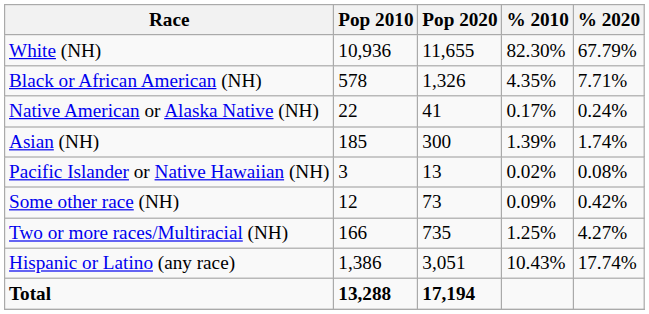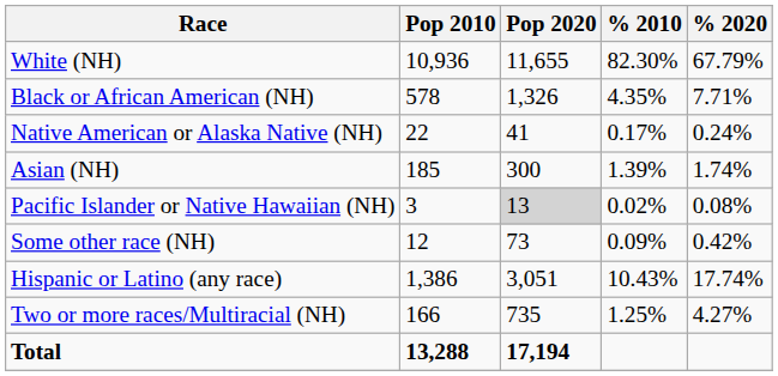 <table class="wikitable">
 <tr>
 <th>Race</th>
 <th>Pop 2010</th>
 <th>Pop 2020</th>
 <th>% 2010</th>
 <th>% 2020</th>
 </tr>
 <tr>
 <td><a href='#'>White</a> (NH)</td>
 <td>10,936</td>
 <td>11,655</td>
 <td>82.30%</td>
 <td>67.79%</td>
 </tr>
 <tr>
 <td><a href='#'>Black or African American</a> (NH)</td>
 <td>578</td>
 <td>1,326</td>
 <td>4.35%</td>
 <td>7.71%</td>
 </tr>
 <tr>
 <td><a href='#'>Native American</a> or <a href='#'>Alaska Native</a> (NH)</td>
 <td>22</td>
 <td>41</td>
 <td>0.17%</td>
 <td>0.24%</td>
 </tr>
 <tr>
 <td><a href='#'>Asian</a> (NH)</td>
 <td>185</td>
 <td>300</td>
 <td>1.39%</td>
 <td>1.74%</td>
 </tr>
 <tr>
 <td><a href='#'>Pacific Islander</a> or <a href='#'>Native Hawaiian</a> (NH)</td>
 <td>3</td>
-<td>13</td>
+<td style="background: lightgrey;">13</td>
 <td>0.02%</td>
 <td>0.08%</td>
 </tr>
 <tr>
 <td><a href='#'>Some other race</a> (NH)</td>
 <td>12</td>
 <td>73</td>
 <td>0.09%</td>
 <td>0.42%</td>
 </tr>
 <tr>
+<td><a href='#'>Hispanic or Latino</a> (any race)</td>
+<td>1,386</td>
+<td>3,051</td>
+<td>10.43%</td>
+<td>17.74%</td>
+</tr>
+<tr>
 <td><a href='#'>Two or more races/Multiracial</a> (NH)</td>
 <td>166</td>
 <td>735</td>
 <td>1.25%</td>
 <td>4.27%</td>
-</tr>
-<tr>
-<td><a href='#'>Hispanic or Latino</a> (any race)</td>
-<td>1,386</td>
-<td>3,051</td>
-<td>10.43%</td>
-<td>17.74%</td>
 </tr>
 <tr>
 <td><strong>Total</strong></td>
 <td><strong>13,288</strong></td>
 <td><strong>17,194</strong></td>
 <td></td>
 <td></td>
 </tr>
 <tr>
 </tr>
 </table>
